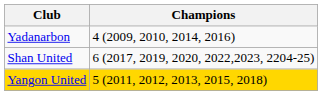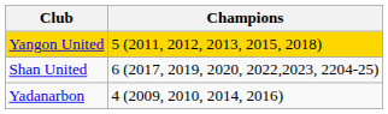 <table class="wikitable sortable" style="font-size:95%;">
 <tr>
 <th>Club</th>
 <th>Champions</th>
 </tr>
-<tr>
-<td><a href='#'>Yadanarbon</a></td>
-<td>4 (2009, 2010, 2014, 2016)</td>
+<tr style="background:gold;">
+<td><a href='#'>Yangon United</a></td>
+<td>5 (2011, 2012, 2013, 2015, 2018)</td>
 </tr>
 <tr>
 <td><a href='#'>Shan United</a></td>
 <td>6 (2017, 2019, 2020, 2022,2023, 2204-25)</td>
 </tr>
-<tr style="background:gold;">
-<td><a href='#'>Yangon United</a></td>
-<td>5 (2011, 2012, 2013, 2015, 2018)</td>
+<tr>
+<td><a href='#'>Yadanarbon</a></td>
+<td>4 (2009, 2010, 2014, 2016)</td>
 </tr>
 </table>
